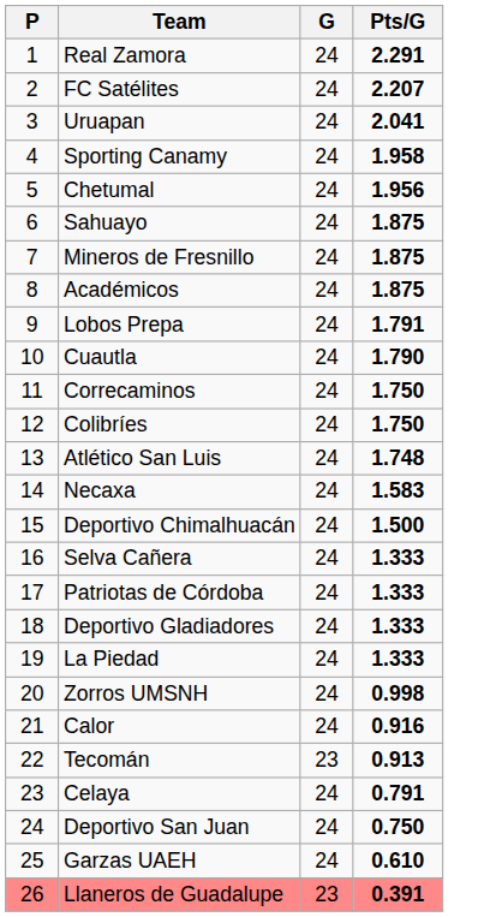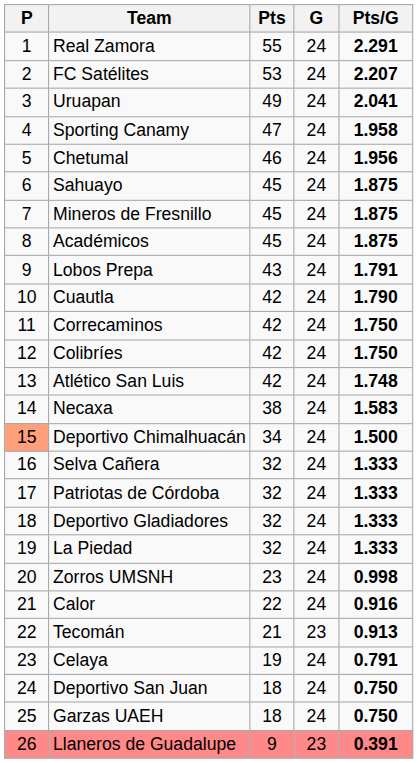 <table class="wikitable" style="text-align: center;">
 <tr>
 <th width=33>P</th>
 <th>Team</th>
+<th width=33>Pts</th>
 <th width=33>G</th>
 <th width=60>Pts/G</th>
 </tr>
 <tr>
 <td>1</td>
 <td align=left>Real Zamora</td>
+<td>55</td>
 <td>24</td>
 <td><strong>2.291</strong></td>
 </tr>
 <tr>
 <td>2</td>
 <td align=left>FC Satélites</td>
+<td>53</td>
 <td>24</td>
 <td><strong>2.207</strong></td>
 </tr>
 <tr>
 <td>3</td>
 <td align=left>Uruapan</td>
+<td>49</td>
 <td>24</td>
 <td><strong>2.041</strong></td>
 </tr>
 <tr>
 <td>4</td>
 <td align=left>Sporting Canamy</td>
+<td>47</td>
 <td>24</td>
 <td><strong>1.958</strong></td>
 </tr>
 <tr>
 <td>5</td>
 <td align=left>Chetumal</td>
+<td>46</td>
 <td>24</td>
 <td><strong>1.956</strong></td>
 </tr>
 <tr>
 <td>6</td>
 <td align=left>Sahuayo</td>
+<td>45</td>
 <td>24</td>
 <td><strong>1.875</strong></td>
 </tr>
 <tr>
 <td>7</td>
 <td align=left>Mineros de Fresnillo</td>
+<td>45</td>
 <td>24</td>
 <td><strong>1.875</strong></td>
 </tr>
 <tr>
 <td>8</td>
 <td align=left>Académicos</td>
+<td>45</td>
 <td>24</td>
 <td><strong>1.875</strong></td>
 </tr>
 <tr>
 <td>9</td>
 <td align=left>Lobos Prepa</td>
+<td>43</td>
 <td>24</td>
 <td><strong>1.791</strong></td>
 </tr>
 <tr>
 <td>10</td>
 <td align=left>Cuautla</td>
+<td>42</td>
 <td>24</td>
 <td><strong>1.790</strong></td>
 </tr>
 <tr>
 <td>11</td>
 <td align=left>Correcaminos</td>
+<td>42</td>
 <td>24</td>
 <td><strong>1.750</strong></td>
 </tr>
 <tr>
 <td>12</td>
 <td align=left>Colibríes</td>
+<td>42</td>
 <td>24</td>
 <td><strong>1.750</strong></td>
 </tr>
 <tr>
 <td>13</td>
 <td align=left>Atlético San Luis</td>
+<td>42</td>
 <td>24</td>
 <td><strong>1.748</strong></td>
 </tr>
 <tr>
 <td>14</td>
 <td align=left>Necaxa</td>
+<td>38</td>
 <td>24</td>
 <td><strong>1.583</strong></td>
 </tr>
 <tr>
-<td>15</td>
+<td style="background: lightsalmon;">15</td>
 <td align=left>Deportivo Chimalhuacán</td>
+<td>34</td>
 <td>24</td>
 <td><strong>1.500</strong></td>
 </tr>
 <tr>
 <td>16</td>
 <td align=left>Selva Cañera</td>
+<td>32</td>
 <td>24</td>
 <td><strong>1.333</strong></td>
 </tr>
 <tr>
 <td>17</td>
 <td align=left>Patriotas de Córdoba</td>
+<td>32</td>
 <td>24</td>
 <td><strong>1.333</strong></td>
 </tr>
 <tr>
 <td>18</td>
 <td align=left>Deportivo Gladiadores</td>
+<td>32</td>
 <td>24</td>
 <td><strong>1.333</strong></td>
 </tr>
 <tr>
 <td>19</td>
 <td align=left>La Piedad</td>
+<td>32</td>
 <td>24</td>
 <td><strong>1.333</strong></td>
 </tr>
 <tr>
 <td>20</td>
 <td align=left>Zorros UMSNH</td>
+<td>23</td>
 <td>24</td>
 <td><strong>0.998</strong></td>
 </tr>
 <tr>
 <td>21</td>
 <td align=left>Calor</td>
+<td>22</td>
 <td>24</td>
 <td><strong>0.916</strong></td>
 </tr>
 <tr>
 <td>22</td>
 <td align=left>Tecomán</td>
+<td>21</td>
 <td>23</td>
 <td><strong>0.913</strong></td>
 </tr>
 <tr>
 <td>23</td>
 <td align=left>Celaya</td>
+<td>19</td>
 <td>24</td>
 <td><strong>0.791</strong></td>
 </tr>
 <tr>
 <td>24</td>
 <td align=left>Deportivo San Juan</td>
+<td>18</td>
 <td>24</td>
 <td><strong>0.750</strong></td>
 </tr>
 <tr>
 <td>25</td>
 <td align=left>Garzas UAEH</td>
+<td>18</td>
 <td>24</td>
-<td><strong>0.610</strong></td>
+<td><strong>0.750</strong></td>
 </tr>
 <tr bgcolor=#FF8888>
 <td>26</td>
 <td align=left>Llaneros de Guadalupe</td>
+<td>9</td>
 <td>23</td>
 <td><strong>0.391</strong></td>
 </tr>
 </table>
